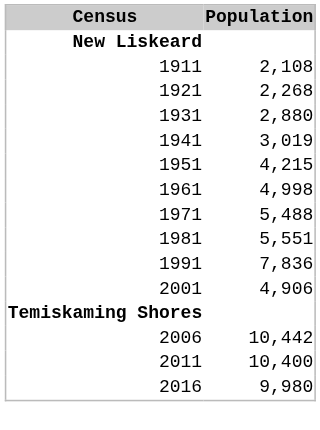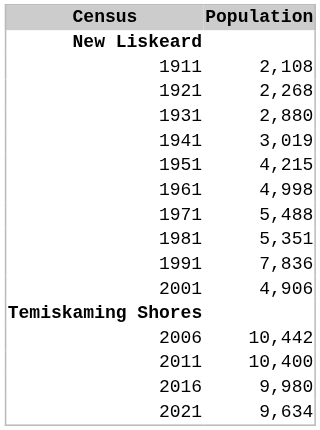 <table cellpadding="1" style="float:right; margin:0 1em 1em 0; border:1px #bbb solid; border-collapse:collapse; font-size:90%;">
 <tr bgcolor="#CCCCCC" style="text-align:center;">
 <th>Census</th>
 <th>Population</th>
 </tr>
 <tr style="text-align:right;">
 <th>New Liskeard</th>
 </tr>
 <tr style="text-align:right;">
 <td>1911</td>
 <td>2,108</td>
 </tr>
 <tr style="text-align:right;">
 <td>1921</td>
 <td>2,268</td>
 </tr>
 <tr style="text-align:right;">
 <td>1931</td>
 <td>2,880</td>
 </tr>
 <tr style="text-align:right;">
 <td>1941</td>
 <td>3,019</td>
 </tr>
 <tr style="text-align:right;">
 <td>1951</td>
 <td>4,215</td>
 </tr>
 <tr style="text-align:right;">
 <td>1961</td>
 <td>4,998</td>
 </tr>
 <tr style="text-align:right;">
 <td>1971</td>
 <td>5,488</td>
 </tr>
 <tr style="text-align:right;">
 <td>1981</td>
-<td>5,551</td>
+<td>5,351</td>
 </tr>
 <tr style="text-align:right;">
 <td>1991</td>
 <td>7,836</td>
 </tr>
 <tr style="text-align:right;">
 <td>2001</td>
 <td>4,906</td>
 </tr>
 <tr style="text-align:right;">
 <th>Temiskaming   Shores</th>
 </tr>
 <tr style="text-align:right;">
 <td>2006</td>
 <td>10,442</td>
 </tr>
 <tr style="text-align:right;">
 <td>2011</td>
 <td>10,400</td>
 </tr>
 <tr style="text-align:right;">
 <td>2016</td>
 <td>9,980</td>
 </tr>
 <tr style="text-align:right;">
+<td>2021</td>
+<td>9,634</td>
+</tr>
+<tr style="text-align:right;">
 </tr>
 </table>
